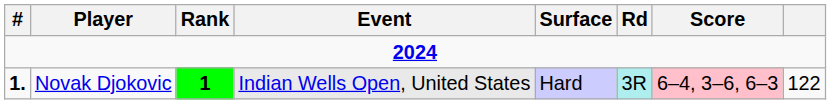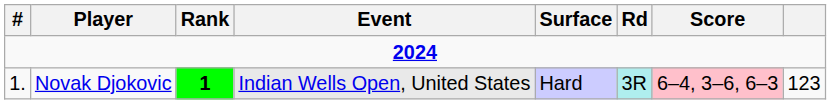 <table class="wikitable sortable">
 <tr>
 <th>#</th>
 <th>Player</th>
 <th>Rank</th>
 <th>Event</th>
 <th>Surface</th>
 <th>Rd</th>
 <th class="unsortable">Score</th>
 <th></th>
 </tr>
 <tr>
 <td colspan="9" style="text-align:center"><strong><a href='#'>2024</a></strong></td>
 </tr>
 <tr>
-<td><strong>1.</strong></td>
+<td>1.</td>
 <td> <a href='#'>Novak Djokovic</a></td>
 <td align=center bgcolor=lime><strong>1</strong></td>
 <td bgcolor=e9e9e9><a href='#'>Indian Wells Open</a>, United States</td>
 <td bgcolor=ccccff>Hard</td>
 <td bgcolor=afeeee>3R</td>
 <td style="background: pink;">6–4, 3–6, 6–3</td>
-<td align=center>122</td>
+<td align=center>123</td>
 </tr>
 </table>
